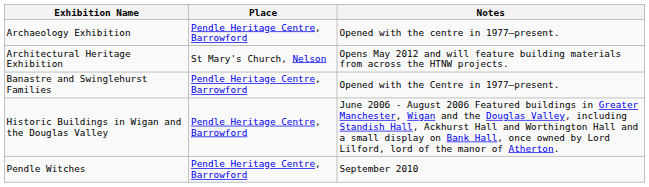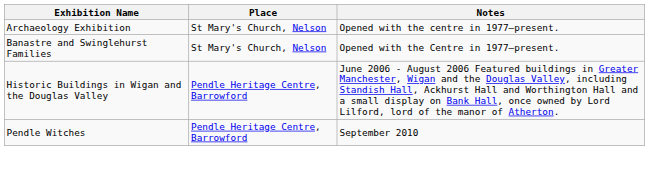 <table class="wikitable">
 <tr>
 <th width="250">Exhibition Name</th>
 <th width="200">Place</th>
 <th width="420">Notes</th>
 </tr>
 <tr>
 <td>Archaeology Exhibition</td>
-<td><a href='#'>Pendle Heritage Centre</a>, <a href='#'>Barrowford</a></td>
+<td>St Mary's Church, <a href='#'>Nelson</a></td>
 <td>Opened with the centre in 1977–present.</td>
 </tr>
 <tr>
-<td>Architectural Heritage Exhibition</td>
+<td>Banastre and Swinglehurst Families</td>
 <td>St Mary's Church, <a href='#'>Nelson</a></td>
-<td>Opens May 2012 and will feature building materials from across the HTNW projects.</td>
-</tr>
-<tr>
-<td>Banastre and Swinglehurst Families</td>
-<td><a href='#'>Pendle Heritage Centre</a>, <a href='#'>Barrowford</a></td>
 <td>Opened with the Centre in 1977–present.</td>
 </tr>
 <tr>
 <td>Historic Buildings in Wigan and the Douglas Valley</td>
 <td><a href='#'>Pendle Heritage Centre</a>, <a href='#'>Barrowford</a></td>
 <td>June 2006 - August 2006 Featured buildings in <a href='#'>Greater Manchester</a>, <a href='#'>Wigan</a> and the <a href='#'>Douglas Valley</a>, including <a href='#'>Standish Hall</a>, Ackhurst Hall and Worthington Hall and a small display on <a href='#'>Bank Hall</a>, once owned by Lord Lilford, lord of the manor of <a href='#'>Atherton</a>.</td>
 </tr>
 <tr>
 <td>Pendle Witches</td>
 <td><a href='#'>Pendle Heritage Centre</a>, <a href='#'>Barrowford</a></td>
 <td>September 2010</td>
 </tr>
 </table>
